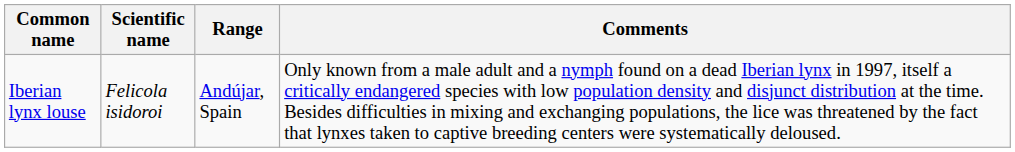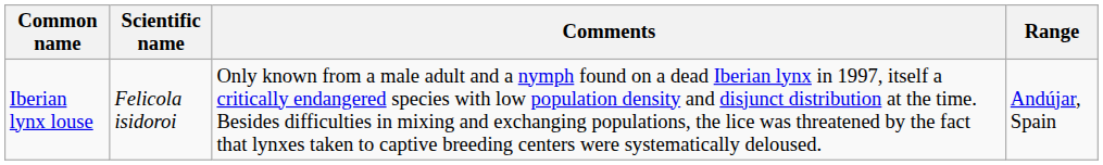 <table class="wikitable">
 <tr>
 <th>Common name</th>
 <th>Scientific name</th>
+<th>Comments</th>
 <th>Range</th>
-<th>Comments</th>
 </tr>
 <tr>
 <td><a href='#'>Iberian lynx louse</a></td>
 <td><em>Felicola isidoroi</em></td>
+<td>Only known from a male adult and a <a href='#'>nymph</a> found on a dead <a href='#'>Iberian lynx</a> in 1997, itself a <a href='#'>critically endangered</a> species with low <a href='#'>population density</a> and <a href='#'>disjunct distribution</a> at the time. Besides difficulties in mixing and exchanging populations, the lice was threatened by the fact that lynxes taken to captive breeding centers were systematically deloused.</td>
 <td><a href='#'>Andújar</a>, Spain</td>
-<td>Only known from a male adult and a <a href='#'>nymph</a> found on a dead <a href='#'>Iberian lynx</a> in 1997, itself a <a href='#'>critically endangered</a> species with low <a href='#'>population density</a> and <a href='#'>disjunct distribution</a> at the time. Besides difficulties in mixing and exchanging populations, the lice was threatened by the fact that lynxes taken to captive breeding centers were systematically deloused.</td>
 </tr>
 </table>
